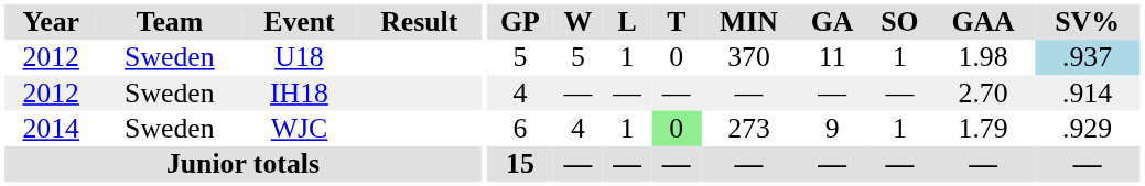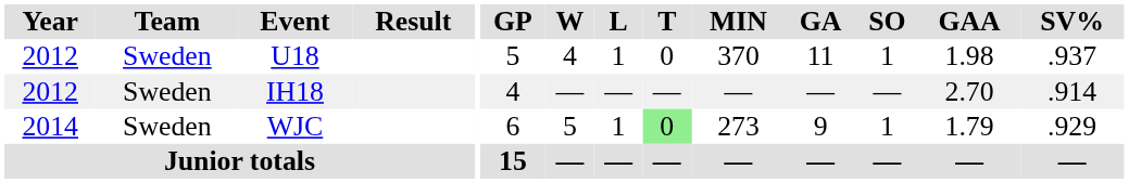 <table border="0" cellpadding="1" cellspacing="0" ID="Table3" style="text-align:center; width:40em">
 <tr ALIGN="center" bgcolor="#e0e0e0">
 <th>Year</th>
 <th>Team</th>
 <th>Event</th>
 <th>Result</th>
 <th rowspan="99" bgcolor="#ffffff"></th>
 <th>GP</th>
 <th>W</th>
 <th>L</th>
 <th>T</th>
 <th>MIN</th>
 <th>GA</th>
 <th>SO</th>
 <th>GAA</th>
 <th>SV%</th>
 </tr>
 <tr ALIGN="center">
 <td><a href='#'>2012</a></td>
 <td><a href='#'>Sweden</a></td>
 <td><a href='#'>U18</a></td>
 <td></td>
 <td>5</td>
-<td>5</td>
+<td>4</td>
 <td>1</td>
 <td>0</td>
 <td>370</td>
 <td>11</td>
 <td>1</td>
 <td>1.98</td>
-<td style="background: lightblue;">.937</td>
+<td>.937</td>
 </tr>
 <tr ALIGN="center" bgcolor="#f0f0f0">
 <td><a href='#'>2012</a></td>
 <td>Sweden</td>
 <td><a href='#'>IH18</a></td>
 <td></td>
 <td>4</td>
 <td>—</td>
 <td>—</td>
 <td>—</td>
 <td>—</td>
 <td>—</td>
 <td>—</td>
 <td>2.70</td>
 <td>.914</td>
 </tr>
 <tr ALIGN="center">
 <td><a href='#'>2014</a></td>
 <td>Sweden</td>
 <td><a href='#'>WJC</a></td>
 <td></td>
 <td>6</td>
-<td>4</td>
+<td>5</td>
 <td>1</td>
 <td style="background: lightgreen;">0</td>
 <td>273</td>
 <td>9</td>
 <td>1</td>
 <td>1.79</td>
 <td>.929</td>
 </tr>
 <tr ALIGN="center" bgcolor="#e0e0e0">
 <th colspan=4>Junior totals</th>
 <th>15</th>
 <th>—</th>
 <th>—</th>
 <th>—</th>
 <th>—</th>
 <th>—</th>
 <th>—</th>
 <th>—</th>
 <th>—</th>
 </tr>
 </table>
